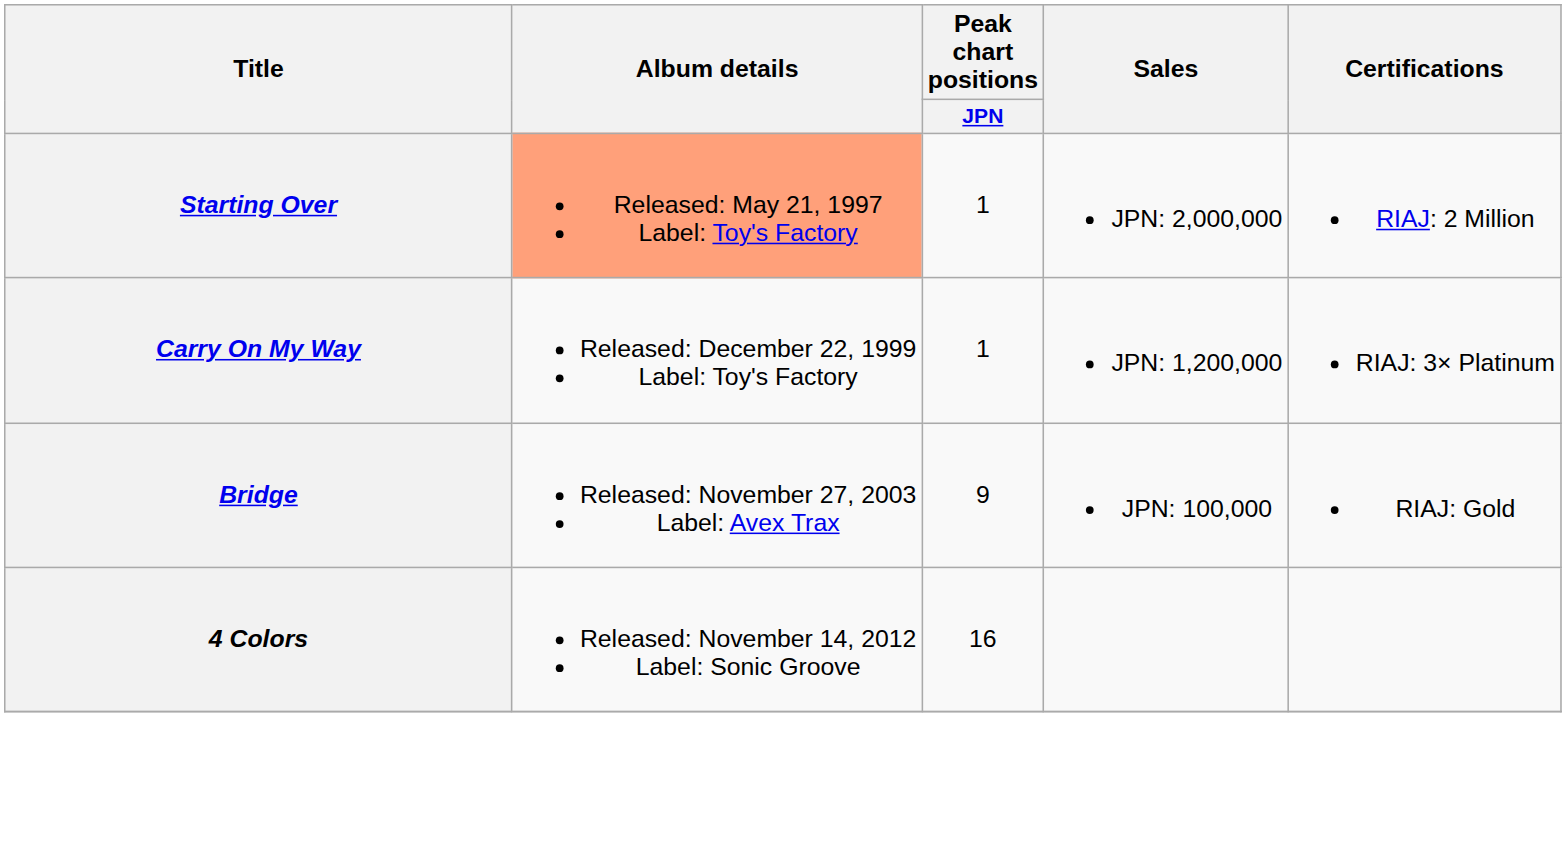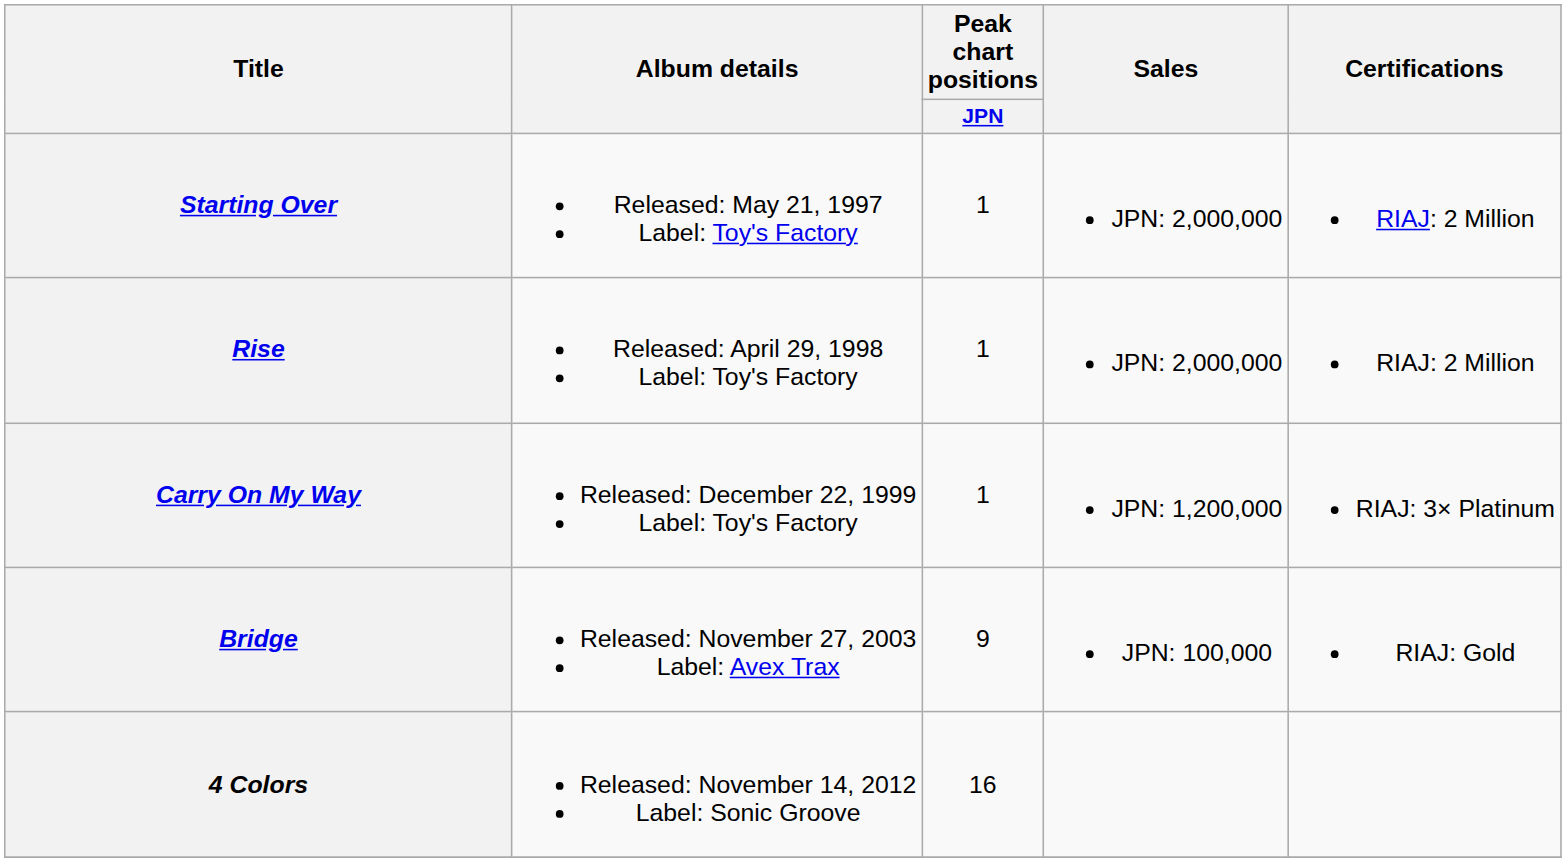 <table class="wikitable plainrowheaders" style="text-align:center;">
 <tr>
 <th rowspan="2" style="width:20em;">Title</th>
 <th rowspan="2">Album details</th>
 <th>Peak chart positions</th>
 <th rowspan="2">Sales</th>
 <th rowspan="2">Certifications</th>
 </tr>
 <tr>
 <th scope="col" style="width:2.5em;font-size:85%"><a href='#'>JPN</a><br></th>
 </tr>
 <tr>
 <th scope="row"><em><a href='#'>Starting Over</a></em></th>
-<td style="background: lightsalmon;"><br><ul><li>Released: May 21, 1997</li><li>Label: <a href='#'>Toy's Factory</a></li></ul></td>
+<td><br><ul><li>Released: May 21, 1997</li><li>Label: <a href='#'>Toy's Factory</a></li></ul></td>
 <td>1</td>
 <td><br><ul><li>JPN: 2,000,000</li></ul></td>
 <td><br><ul><li><a href='#'>RIAJ</a>: 2 Million</li></ul></td>
+</tr>
+<tr>
+<th scope="row"><em><a href='#'>Rise</a></em></th>
+<td><br><ul><li>Released: April 29, 1998</li><li>Label: Toy's Factory</li></ul></td>
+<td>1</td>
+<td><br><ul><li>JPN: 2,000,000</li></ul></td>
+<td><br><ul><li>RIAJ: 2 Million</li></ul></td>
 </tr>
 <tr>
 <th scope="row"><em><a href='#'>Carry On My Way</a></em></th>
 <td><br><ul><li>Released: December 22, 1999</li><li>Label: Toy's Factory</li></ul></td>
 <td>1</td>
 <td><br><ul><li>JPN: 1,200,000</li></ul></td>
 <td><br><ul><li>RIAJ: 3× Platinum</li></ul></td>
 </tr>
 <tr>
 <th scope="row"><em><a href='#'>Bridge</a></em></th>
 <td><br><ul><li>Released: November 27, 2003</li><li>Label: <a href='#'>Avex Trax</a></li></ul></td>
 <td>9</td>
 <td><br><ul><li>JPN: 100,000</li></ul></td>
 <td><br><ul><li>RIAJ: Gold</li></ul></td>
 </tr>
 <tr>
 <th scope="row"><em>4 Colors</em></th>
 <td><br><ul><li>Released: November 14, 2012</li><li>Label: Sonic Groove</li></ul></td>
 <td>16</td>
 <td></td>
 <td></td>
 </tr>
 <tr>
 </tr>
 </table>
